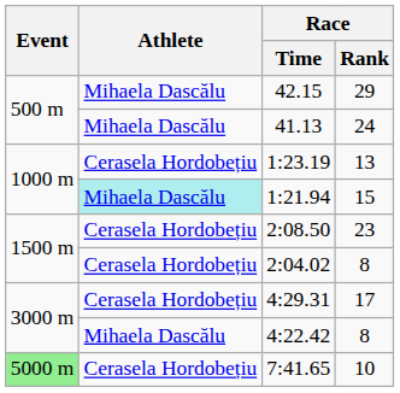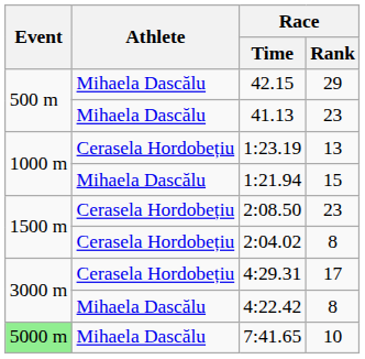 <table class="wikitable" border="1" style="font-size:90%">
 <tr>
 <th rowspan=2>Event</th>
 <th rowspan=2>Athlete</th>
 <th colspan=2>Race</th>
 </tr>
 <tr>
 <th>Time</th>
 <th>Rank</th>
 </tr>
 <tr>
 <td rowspan=2>500 m</td>
 <td><a href='#'>Mihaela Dascălu</a></td>
 <td align=center>42.15</td>
 <td align=center>29</td>
 </tr>
 <tr>
 <td><a href='#'>Mihaela Dascălu</a></td>
 <td align=center>41.13</td>
-<td align=center>24</td>
+<td align=center>23</td>
 </tr>
 <tr>
 <td rowspan=2>1000 m</td>
 <td><a href='#'>Cerasela Hordobețiu</a></td>
 <td align=center>1:23.19</td>
 <td align=center>13</td>
 </tr>
 <tr>
-<td style="background: paleturquoise;"><a href='#'>Mihaela Dascălu</a></td>
+<td><a href='#'>Mihaela Dascălu</a></td>
 <td align=center>1:21.94</td>
 <td align=center>15</td>
 </tr>
 <tr>
 <td rowspan=2>1500 m</td>
 <td><a href='#'>Cerasela Hordobețiu</a></td>
 <td align=center>2:08.50</td>
 <td align=center>23</td>
 </tr>
 <tr>
 <td><a href='#'>Cerasela Hordobețiu</a></td>
 <td align=center>2:04.02</td>
 <td align=center>8</td>
 </tr>
 <tr>
 <td rowspan=2>3000 m</td>
 <td><a href='#'>Cerasela Hordobețiu</a></td>
 <td align=center>4:29.31</td>
 <td align=center>17</td>
 </tr>
 <tr>
 <td><a href='#'>Mihaela Dascălu</a></td>
 <td align=center>4:22.42</td>
 <td align=center>8</td>
 </tr>
 <tr>
 <td style="background: lightgreen;">5000 m</td>
-<td><a href='#'>Cerasela Hordobețiu</a></td>
+<td><a href='#'>Mihaela Dascălu</a></td>
 <td align=center>7:41.65</td>
 <td align=center>10</td>
 </tr>
 </table>
